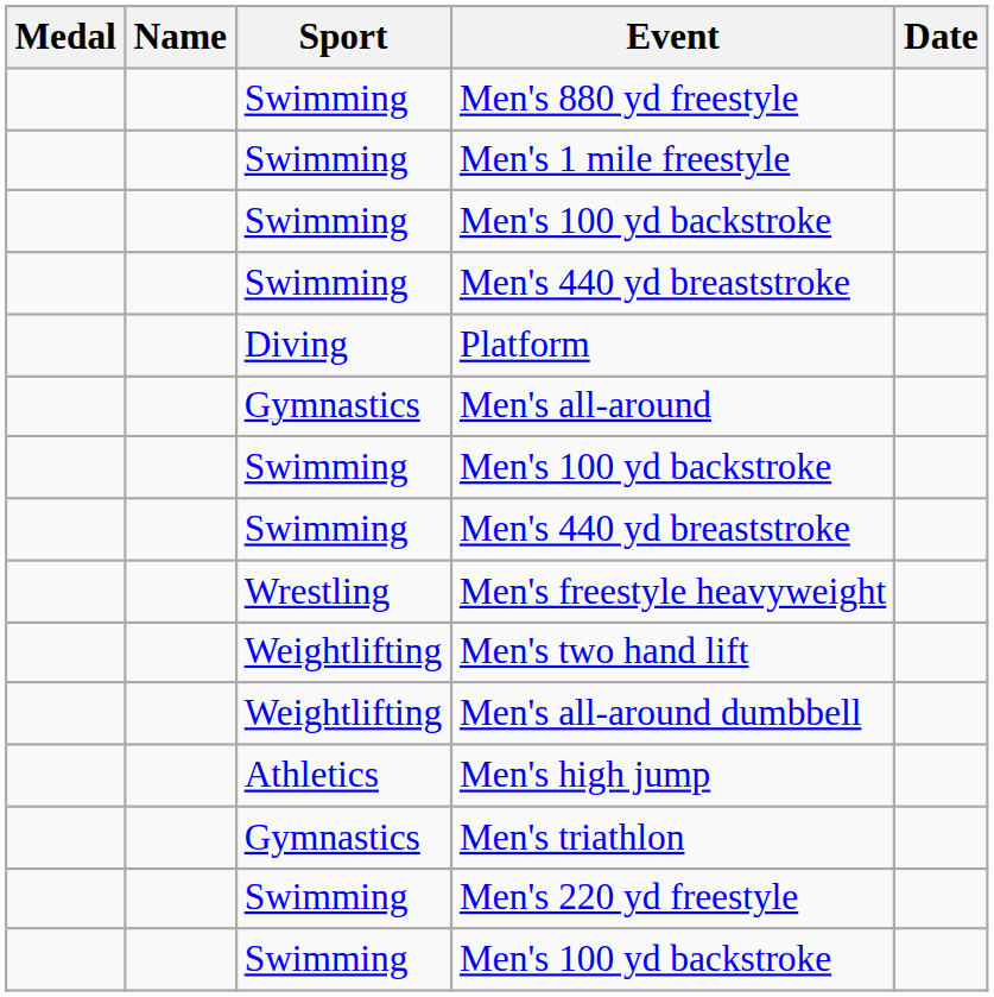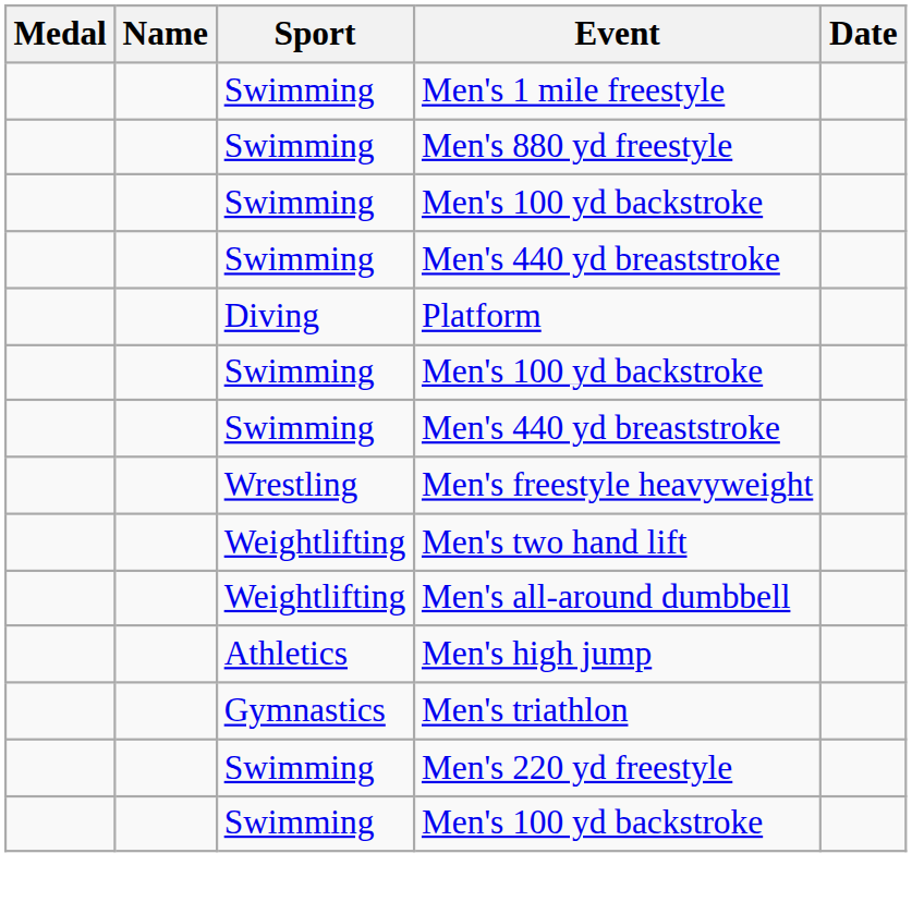 <table class="wikitable sortable" style="font-size:90%">
 <tr>
 <th>Medal</th>
 <th>Name</th>
 <th>Sport</th>
 <th>Event</th>
 <th>Date</th>
 </tr>
 <tr>
 <td></td>
 <td></td>
 <td><a href='#'>Swimming</a></td>
-<td><a href='#'>Men's 880 yd freestyle</a></td>
+<td><a href='#'>Men's 1 mile freestyle</a></td>
 <td></td>
 </tr>
 <tr>
 <td></td>
 <td></td>
 <td><a href='#'>Swimming</a></td>
-<td><a href='#'>Men's 1 mile freestyle</a></td>
+<td><a href='#'>Men's 880 yd freestyle</a></td>
 <td></td>
 </tr>
 <tr>
 <td></td>
 <td></td>
 <td><a href='#'>Swimming</a></td>
 <td><a href='#'>Men's 100 yd backstroke</a></td>
 <td></td>
 </tr>
 <tr>
 <td></td>
 <td></td>
 <td><a href='#'>Swimming</a></td>
 <td><a href='#'>Men's 440 yd breaststroke</a></td>
 <td></td>
 </tr>
 <tr>
 <td></td>
 <td></td>
 <td><a href='#'>Diving</a></td>
 <td><a href='#'>Platform</a></td>
-<td></td>
-</tr>
-<tr>
-<td></td>
-<td></td>
-<td><a href='#'>Gymnastics</a></td>
-<td><a href='#'>Men's all-around</a></td>
 <td></td>
 </tr>
 <tr>
 <td></td>
 <td></td>
 <td><a href='#'>Swimming</a></td>
 <td><a href='#'>Men's 100 yd backstroke</a></td>
 <td></td>
 </tr>
 <tr>
 <td></td>
 <td></td>
 <td><a href='#'>Swimming</a></td>
 <td><a href='#'>Men's 440 yd breaststroke</a></td>
 <td></td>
 </tr>
 <tr>
 <td></td>
 <td></td>
 <td><a href='#'>Wrestling</a></td>
 <td><a href='#'>Men's freestyle heavyweight</a></td>
 <td></td>
 </tr>
 <tr>
 <td></td>
 <td></td>
 <td><a href='#'>Weightlifting</a></td>
 <td><a href='#'>Men's two hand lift</a></td>
 <td></td>
 </tr>
 <tr>
 <td></td>
 <td></td>
 <td><a href='#'>Weightlifting</a></td>
 <td><a href='#'>Men's all-around dumbbell</a></td>
 <td></td>
 </tr>
 <tr>
 <td></td>
 <td></td>
 <td><a href='#'>Athletics</a></td>
 <td><a href='#'>Men's high jump</a></td>
 <td></td>
 </tr>
 <tr>
 <td></td>
 <td></td>
 <td><a href='#'>Gymnastics</a></td>
 <td><a href='#'>Men's triathlon</a></td>
 <td></td>
 </tr>
 <tr>
 <td></td>
 <td></td>
 <td><a href='#'>Swimming</a></td>
 <td><a href='#'>Men's 220 yd freestyle</a></td>
 <td></td>
 </tr>
 <tr>
 <td></td>
 <td></td>
 <td><a href='#'>Swimming</a></td>
 <td><a href='#'>Men's 100 yd backstroke</a></td>
 <td></td>
 </tr>
 </table>
